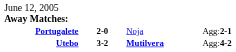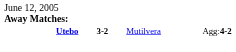 <table width=100% cellspacing=1>
 <tr>
 <th width=20%></th>
 <th width=12%></th>
 <th width=20%></th>
 <th></th>
 </tr>
 <tr>
 <td>June 12, 2005<br><strong>Away Matches:</strong></td>
 </tr>
 <tr style=font-size:90%>
-<td align=right><strong><a href='#'>Portugalete</a></strong></td>
-<td align=center><strong>2-0</strong></td>
-<td><a href='#'>Noja</a></td>
-<td>Agg:<strong>2-1</strong></td>
-</tr>
-<tr style=font-size:90%>
 <td align=right><strong><a href='#'>Utebo</a></strong></td>
 <td align=center><strong>3-2</strong></td>
-<td><strong><a href='#'>Mutilvera</a></strong></td>
+<td><a href='#'>Mutilvera</a></td>
 <td>Agg:<strong>4-2</strong></td>
 </tr>
 </table>
